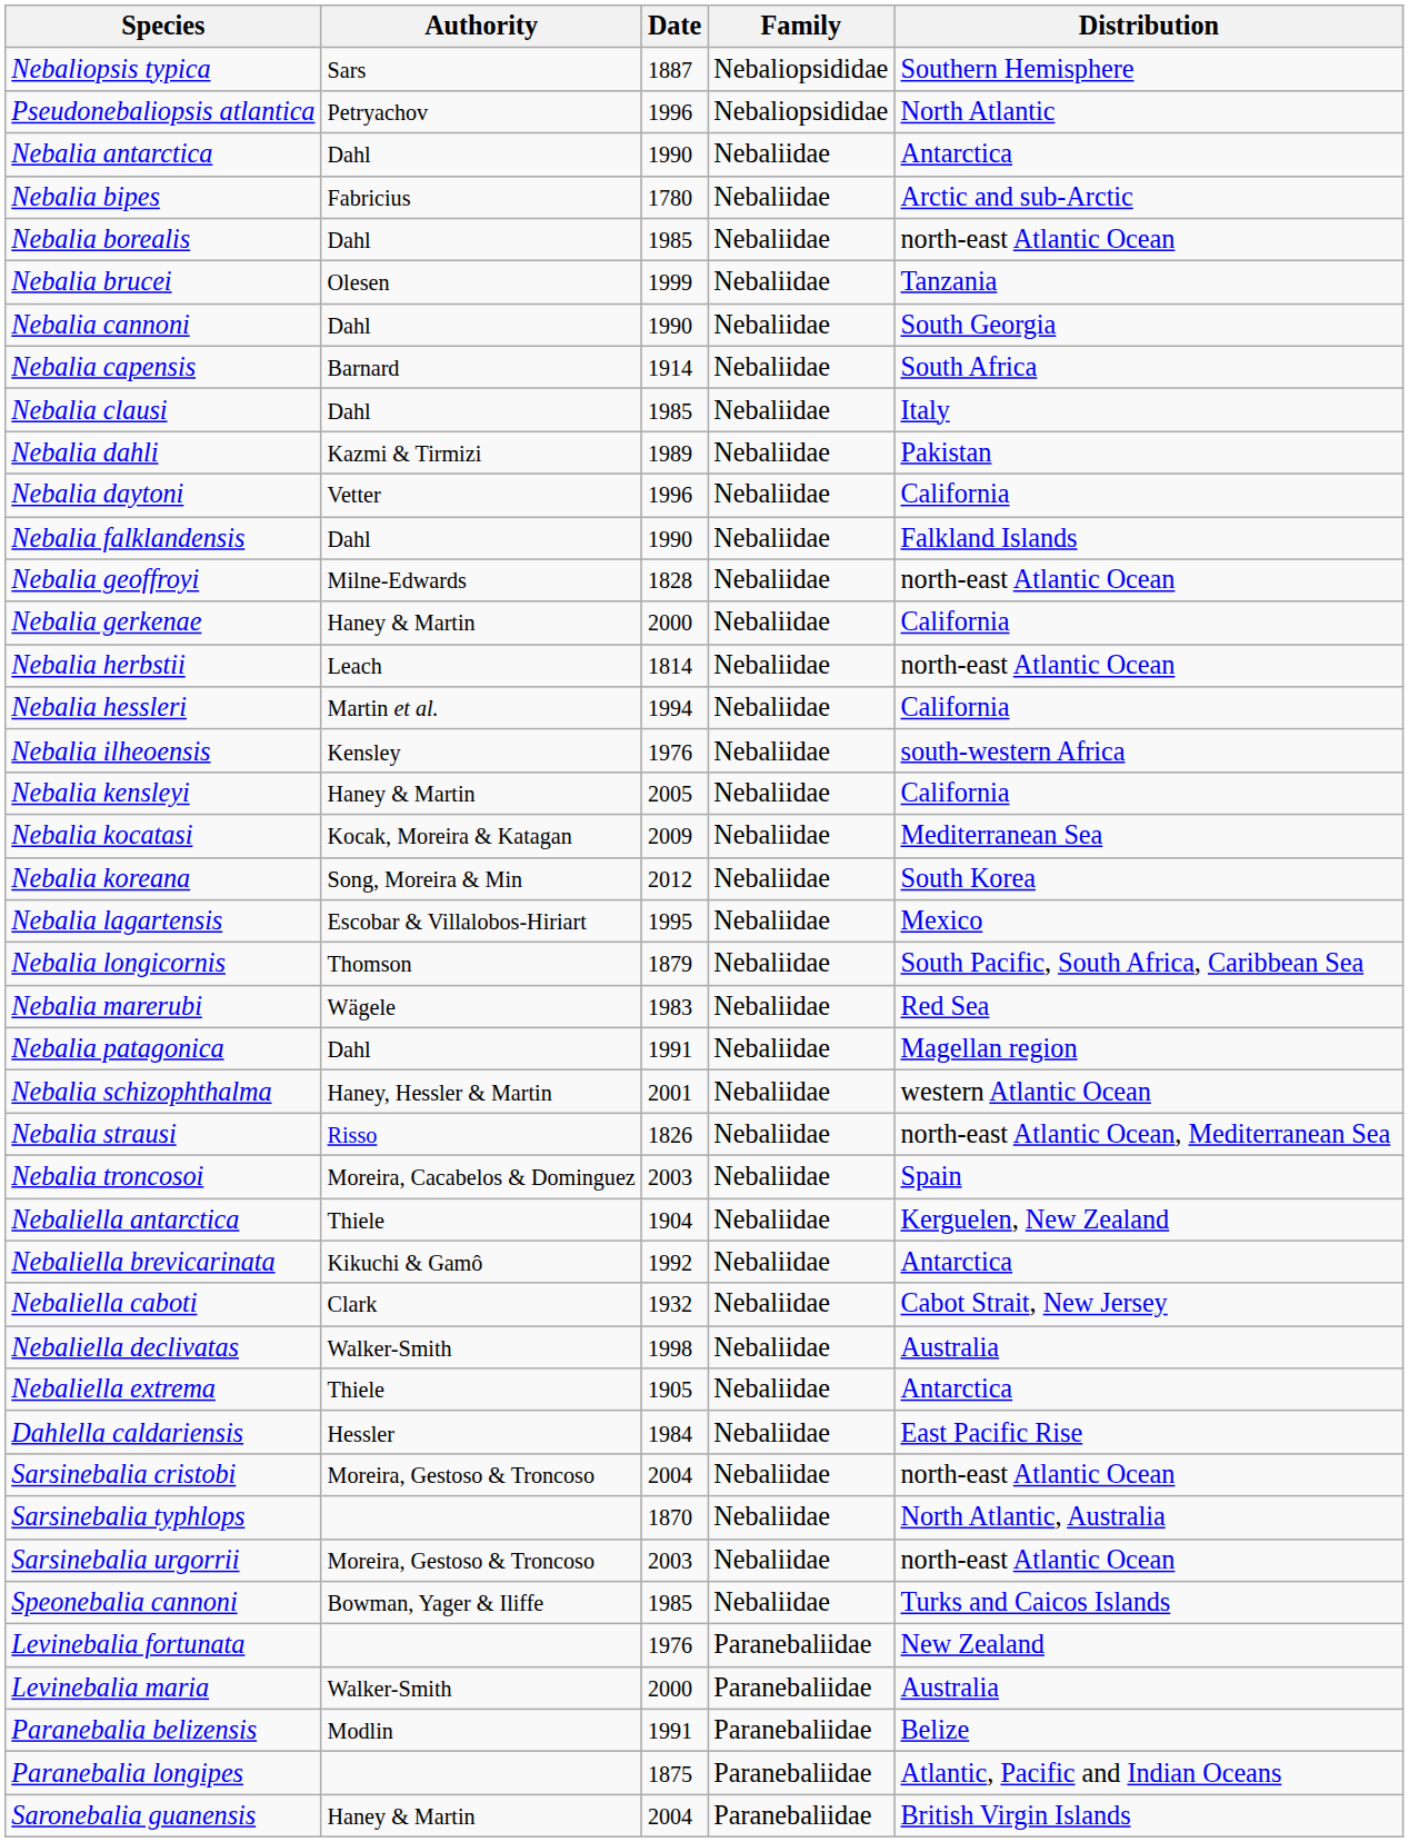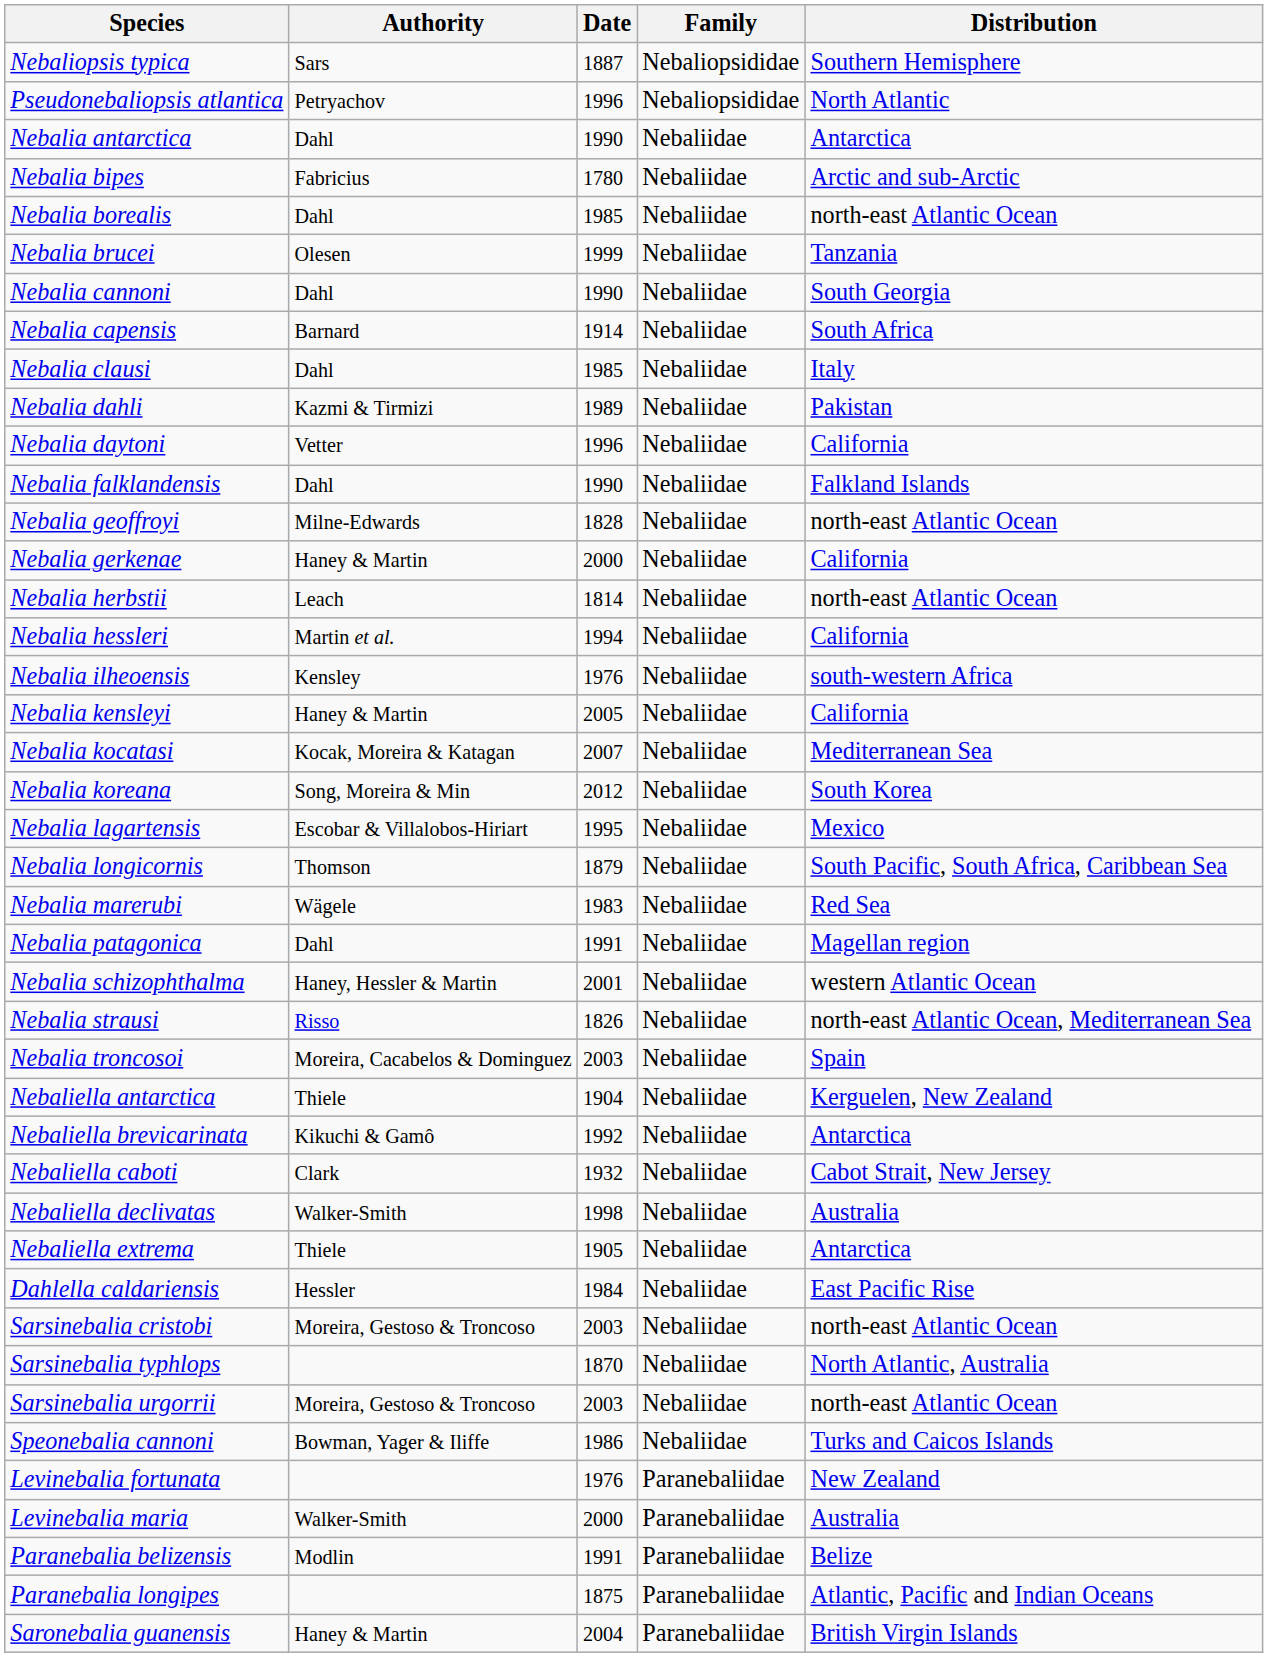 <table class="wikitable sortable">
 <tr>
 <th>Species</th>
 <th>Authority</th>
 <th>Date</th>
 <th>Family</th>
 <th>Distribution</th>
 </tr>
 <tr>
 <td><em><a href='#'>Nebaliopsis typica</a></em></td>
 <td><small>Sars</small></td>
 <td><small>1887</small></td>
 <td>Nebaliopsididae</td>
 <td><a href='#'>Southern Hemisphere</a> </td>
 </tr>
 <tr>
 <td><em><a href='#'>Pseudonebaliopsis atlantica</a></em></td>
 <td><small>Petryachov</small></td>
 <td><small>1996</small></td>
 <td>Nebaliopsididae</td>
 <td><a href='#'>North Atlantic</a> </td>
 </tr>
 <tr>
 <td><em><a href='#'>Nebalia antarctica</a></em></td>
 <td><small>Dahl</small></td>
 <td><small>1990</small></td>
 <td>Nebaliidae</td>
 <td><a href='#'>Antarctica</a> </td>
 </tr>
 <tr>
 <td><em><a href='#'>Nebalia bipes</a></em></td>
 <td><small>Fabricius</small></td>
 <td><small>1780</small></td>
 <td>Nebaliidae</td>
 <td><a href='#'>Arctic and sub-Arctic</a> </td>
 </tr>
 <tr>
 <td><em><a href='#'>Nebalia borealis</a></em></td>
 <td><small>Dahl</small></td>
 <td><small>1985</small></td>
 <td>Nebaliidae</td>
 <td>north-east <a href='#'>Atlantic Ocean</a> </td>
 </tr>
 <tr>
 <td><em><a href='#'>Nebalia brucei</a></em></td>
 <td><small>Olesen</small></td>
 <td><small>1999</small></td>
 <td>Nebaliidae</td>
 <td><a href='#'>Tanzania</a> </td>
 </tr>
 <tr>
 <td><em><a href='#'>Nebalia cannoni</a></em></td>
 <td><small>Dahl</small></td>
 <td><small>1990</small></td>
 <td>Nebaliidae</td>
 <td><a href='#'>South Georgia</a> </td>
 </tr>
 <tr>
 <td><em><a href='#'>Nebalia capensis</a></em></td>
 <td><small>Barnard</small></td>
 <td><small>1914</small></td>
 <td>Nebaliidae</td>
 <td><a href='#'>South Africa</a> </td>
 </tr>
 <tr>
 <td><em><a href='#'>Nebalia clausi</a></em></td>
 <td><small>Dahl</small></td>
 <td><small>1985</small></td>
 <td>Nebaliidae</td>
 <td><a href='#'>Italy</a> </td>
 </tr>
 <tr>
 <td><em><a href='#'>Nebalia dahli</a></em></td>
 <td><small>Kazmi & Tirmizi</small></td>
 <td><small>1989</small></td>
 <td>Nebaliidae</td>
 <td><a href='#'>Pakistan</a> </td>
 </tr>
 <tr>
 <td><em><a href='#'>Nebalia daytoni</a></em></td>
 <td><small>Vetter</small></td>
 <td><small>1996</small></td>
 <td>Nebaliidae</td>
 <td><a href='#'>California</a> </td>
 </tr>
 <tr>
 <td><em><a href='#'>Nebalia falklandensis</a></em></td>
 <td><small>Dahl</small></td>
 <td><small>1990</small></td>
 <td>Nebaliidae</td>
 <td><a href='#'>Falkland Islands</a></td>
 </tr>
 <tr>
 <td><em><a href='#'>Nebalia geoffroyi</a></em></td>
 <td><small>Milne-Edwards</small></td>
 <td><small>1828</small></td>
 <td>Nebaliidae</td>
 <td>north-east <a href='#'>Atlantic Ocean</a> </td>
 </tr>
 <tr>
 <td><em><a href='#'>Nebalia gerkenae</a></em></td>
 <td><small>Haney & Martin</small></td>
 <td><small>2000</small></td>
 <td>Nebaliidae</td>
 <td><a href='#'>California</a> </td>
 </tr>
 <tr>
 <td><em><a href='#'>Nebalia herbstii</a></em></td>
 <td><small>Leach</small></td>
 <td><small>1814</small></td>
 <td>Nebaliidae</td>
 <td>north-east <a href='#'>Atlantic Ocean</a> </td>
 </tr>
 <tr>
 <td><em><a href='#'>Nebalia hessleri</a></em></td>
 <td><small>Martin <em>et al.</em></small></td>
 <td><small>1994</small></td>
 <td>Nebaliidae</td>
 <td><a href='#'>California</a> </td>
 </tr>
 <tr>
 <td><em><a href='#'>Nebalia ilheoensis</a></em></td>
 <td><small>Kensley</small></td>
 <td><small>1976</small></td>
 <td>Nebaliidae</td>
 <td><a href='#'>south-western Africa</a> </td>
 </tr>
 <tr>
 <td><em><a href='#'>Nebalia kensleyi</a></em></td>
 <td><small>Haney & Martin</small></td>
 <td><small>2005</small></td>
 <td>Nebaliidae</td>
 <td><a href='#'>California</a> </td>
 </tr>
 <tr>
 <td><em><a href='#'>Nebalia kocatasi</a></em></td>
 <td><small>Kocak, Moreira & Katagan</small></td>
-<td><small>2009</small></td>
+<td><small>2007</small></td>
 <td>Nebaliidae</td>
 <td><a href='#'>Mediterranean Sea</a> </td>
 </tr>
 <tr>
 <td><em><a href='#'>Nebalia koreana</a></em></td>
 <td><small>Song, Moreira & Min</small></td>
 <td><small>2012</small></td>
 <td>Nebaliidae</td>
 <td><a href='#'>South Korea</a> </td>
 </tr>
 <tr>
 <td><em><a href='#'>Nebalia lagartensis</a></em></td>
 <td><small>Escobar & Villalobos-Hiriart</small></td>
 <td><small>1995</small></td>
 <td>Nebaliidae</td>
 <td><a href='#'>Mexico</a> </td>
 </tr>
 <tr>
 <td><em><a href='#'>Nebalia longicornis</a></em></td>
 <td><small>Thomson</small></td>
 <td><small>1879</small></td>
 <td>Nebaliidae</td>
 <td><a href='#'>South Pacific</a>, <a href='#'>South Africa</a>, <a href='#'>Caribbean Sea</a> </td>
 </tr>
 <tr>
 <td><em><a href='#'>Nebalia marerubi</a></em></td>
 <td><small>Wägele</small></td>
 <td><small>1983</small></td>
 <td>Nebaliidae</td>
 <td><a href='#'>Red Sea</a> </td>
 </tr>
 <tr>
 <td><em><a href='#'>Nebalia patagonica</a></em></td>
 <td><small>Dahl</small></td>
 <td><small>1991</small></td>
 <td>Nebaliidae</td>
 <td><a href='#'>Magellan region</a> </td>
 </tr>
 <tr>
 <td><em><a href='#'>Nebalia schizophthalma</a></em></td>
 <td><small>Haney, Hessler & Martin</small></td>
 <td><small>2001</small></td>
 <td>Nebaliidae</td>
 <td>western <a href='#'>Atlantic Ocean</a> </td>
 </tr>
 <tr>
 <td><em><a href='#'>Nebalia strausi</a></em></td>
 <td><small><a href='#'>Risso</a></small></td>
 <td><small>1826</small></td>
 <td>Nebaliidae</td>
 <td>north-east <a href='#'>Atlantic Ocean</a>, <a href='#'>Mediterranean Sea</a> </td>
 </tr>
 <tr>
 <td><em><a href='#'>Nebalia troncosoi</a></em></td>
 <td><small>Moreira, Cacabelos & Dominguez</small></td>
 <td><small>2003</small></td>
 <td>Nebaliidae</td>
 <td><a href='#'>Spain</a> </td>
 </tr>
 <tr>
 <td><em><a href='#'>Nebaliella antarctica</a></em></td>
 <td><small>Thiele</small></td>
 <td><small>1904</small></td>
 <td>Nebaliidae</td>
 <td><a href='#'>Kerguelen</a>, <a href='#'>New Zealand</a> </td>
 </tr>
 <tr>
 <td><em><a href='#'>Nebaliella brevicarinata</a></em></td>
 <td><small>Kikuchi & Gamô</small></td>
 <td><small>1992</small></td>
 <td>Nebaliidae</td>
 <td><a href='#'>Antarctica</a> </td>
 </tr>
 <tr>
 <td><em><a href='#'>Nebaliella caboti</a></em></td>
 <td><small>Clark</small></td>
 <td><small>1932</small></td>
 <td>Nebaliidae</td>
 <td><a href='#'>Cabot Strait</a>, <a href='#'>New Jersey</a> </td>
 </tr>
 <tr>
 <td><em><a href='#'>Nebaliella declivatas</a></em></td>
 <td><small>Walker-Smith</small></td>
 <td><small>1998</small></td>
 <td>Nebaliidae</td>
 <td><a href='#'>Australia</a> </td>
 </tr>
 <tr>
 <td><em><a href='#'>Nebaliella extrema</a></em></td>
 <td><small>Thiele</small></td>
 <td><small>1905</small></td>
 <td>Nebaliidae</td>
 <td><a href='#'>Antarctica</a> </td>
 </tr>
 <tr>
 <td><em><a href='#'>Dahlella caldariensis</a></em></td>
 <td><small>Hessler</small></td>
 <td><small>1984</small></td>
 <td>Nebaliidae</td>
 <td><a href='#'>East Pacific Rise</a> </td>
 </tr>
 <tr>
 <td><em><a href='#'>Sarsinebalia cristobi</a></em></td>
 <td><small>Moreira, Gestoso & Troncoso</small></td>
-<td><small>2004</small></td>
+<td><small>2003</small></td>
 <td>Nebaliidae</td>
 <td>north-east <a href='#'>Atlantic Ocean</a> </td>
 </tr>
 <tr>
 <td><em><a href='#'>Sarsinebalia typhlops</a></em></td>
 <td><small></small></td>
 <td><small>1870</small></td>
 <td>Nebaliidae</td>
 <td><a href='#'>North Atlantic</a>, <a href='#'>Australia</a> </td>
 </tr>
 <tr>
 <td><em><a href='#'>Sarsinebalia urgorrii</a></em></td>
 <td><small>Moreira, Gestoso & Troncoso</small></td>
 <td><small>2003</small></td>
 <td>Nebaliidae</td>
 <td>north-east <a href='#'>Atlantic Ocean</a> </td>
 </tr>
 <tr>
 <td><em><a href='#'>Speonebalia cannoni</a></em></td>
 <td><small>Bowman, Yager & Iliffe</small></td>
-<td><small>1985</small></td>
+<td><small>1986</small></td>
 <td>Nebaliidae</td>
 <td><a href='#'>Turks and Caicos Islands</a> </td>
 </tr>
 <tr>
 <td><em><a href='#'>Levinebalia fortunata</a></em></td>
 <td><small></small></td>
 <td><small>1976</small></td>
 <td>Paranebaliidae</td>
 <td><a href='#'>New Zealand</a> </td>
 </tr>
 <tr>
 <td><em><a href='#'>Levinebalia maria</a></em></td>
 <td><small>Walker-Smith</small></td>
 <td><small>2000</small></td>
 <td>Paranebaliidae</td>
 <td><a href='#'>Australia</a> </td>
 </tr>
 <tr>
 <td><em><a href='#'>Paranebalia belizensis</a></em></td>
 <td><small>Modlin</small></td>
 <td><small>1991</small></td>
 <td>Paranebaliidae</td>
 <td><a href='#'>Belize</a> </td>
 </tr>
 <tr>
 <td><em><a href='#'>Paranebalia longipes</a></em></td>
 <td><small></small></td>
 <td><small>1875</small></td>
 <td>Paranebaliidae</td>
 <td><a href='#'>Atlantic</a>, <a href='#'>Pacific</a> and <a href='#'>Indian Oceans</a> </td>
 </tr>
 <tr>
 <td><em><a href='#'>Saronebalia guanensis</a></em></td>
 <td><small>Haney & Martin</small></td>
 <td><small>2004</small></td>
 <td>Paranebaliidae</td>
 <td><a href='#'>British Virgin Islands</a> </td>
 </tr>
 </table>
